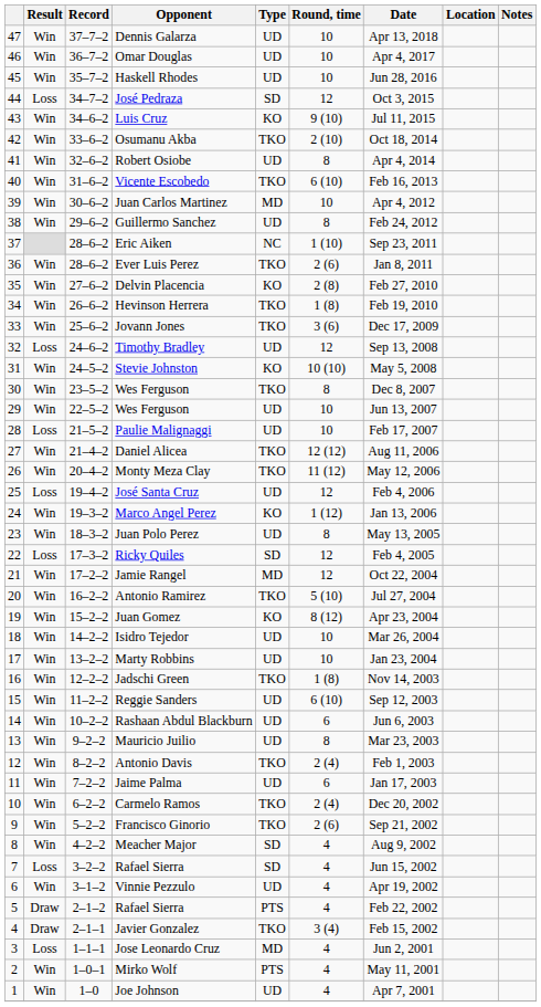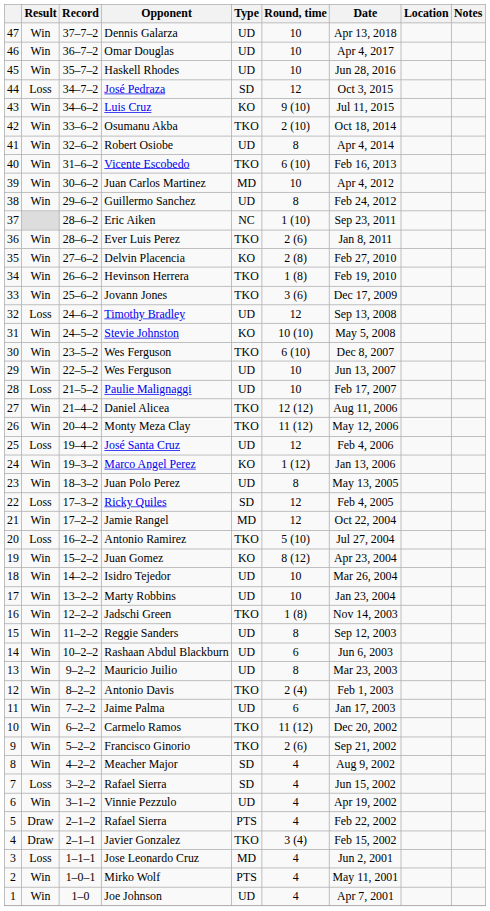 <table class="wikitable" style="text-align:center">
 <tr>
 <th></th>
 <th>Result</th>
 <th>Record</th>
 <th>Opponent</th>
 <th>Type</th>
 <th>Round, time</th>
 <th>Date</th>
 <th>Location</th>
 <th>Notes</th>
 </tr>
 <tr>
 <td>47</td>
 <td>Win</td>
 <td>37–7–2 </td>
 <td style="text-align:left;">Dennis Galarza</td>
 <td>UD</td>
 <td>10</td>
 <td>Apr 13, 2018</td>
 <td style="text-align:left;"></td>
 <td></td>
 </tr>
 <tr>
 <td>46</td>
 <td>Win</td>
 <td>36–7–2 </td>
 <td style="text-align:left;">Omar Douglas</td>
 <td>UD</td>
 <td>10</td>
 <td>Apr 4, 2017</td>
 <td style="text-align:left;"></td>
 <td></td>
 </tr>
 <tr>
 <td>45</td>
 <td>Win</td>
 <td>35–7–2 </td>
 <td style="text-align:left;">Haskell Rhodes</td>
 <td>UD</td>
 <td>10</td>
 <td>Jun 28, 2016</td>
 <td style="text-align:left;"></td>
 <td></td>
 </tr>
 <tr>
 <td>44</td>
 <td>Loss</td>
 <td>34–7–2 </td>
 <td align=left><a href='#'>José Pedraza</a></td>
 <td>SD</td>
 <td>12</td>
 <td>Oct 3, 2015</td>
 <td align=left></td>
 <td align=left></td>
 </tr>
 <tr>
 <td>43</td>
 <td>Win</td>
 <td>34–6–2 </td>
 <td align=left><a href='#'>Luis Cruz</a></td>
 <td>KO</td>
 <td>9 (10)</td>
 <td>Jul 11, 2015</td>
 <td align=left></td>
 <td></td>
 </tr>
 <tr>
 <td>42</td>
 <td>Win</td>
 <td>33–6–2 </td>
 <td align=left>Osumanu Akba</td>
 <td>TKO</td>
 <td>2 (10)</td>
 <td>Oct 18, 2014</td>
 <td align=left></td>
 <td></td>
 </tr>
 <tr>
 <td>41</td>
 <td>Win</td>
 <td>32–6–2 </td>
 <td align=left>Robert Osiobe</td>
 <td>UD</td>
 <td>8</td>
 <td>Apr 4, 2014</td>
 <td align=left></td>
 <td></td>
 </tr>
 <tr>
 <td>40</td>
 <td>Win</td>
 <td>31–6–2 </td>
 <td align=left><a href='#'>Vicente Escobedo</a></td>
 <td>TKO</td>
 <td>6 (10)</td>
 <td>Feb 16, 2013</td>
 <td align=left></td>
 <td></td>
 </tr>
 <tr>
 <td>39</td>
 <td>Win</td>
 <td>30–6–2 </td>
 <td align=left>Juan Carlos Martinez</td>
 <td>MD</td>
 <td>10</td>
 <td>Apr 4, 2012</td>
 <td align=left></td>
 <td></td>
 </tr>
 <tr>
 <td>38</td>
 <td>Win</td>
 <td>29–6–2 </td>
 <td align=left>Guillermo Sanchez</td>
 <td>UD</td>
 <td>8</td>
 <td>Feb 24, 2012</td>
 <td align=left></td>
 <td></td>
 </tr>
 <tr>
 <td>37</td>
 <td style="background:#DDD"></td>
 <td>28–6–2 </td>
 <td align=left>Eric Aiken</td>
 <td>NC</td>
 <td>1 (10)</td>
 <td>Sep 23, 2011</td>
 <td align=left></td>
 <td></td>
 </tr>
 <tr>
 <td>36</td>
 <td>Win</td>
 <td>28–6–2</td>
 <td align=left>Ever Luis Perez</td>
 <td>TKO</td>
 <td>2 (6)</td>
 <td>Jan 8, 2011</td>
 <td align=left></td>
 <td></td>
 </tr>
 <tr>
 <td>35</td>
 <td>Win</td>
 <td>27–6–2</td>
 <td align=left>Delvin Placencia</td>
 <td>KO</td>
 <td>2 (8)</td>
 <td>Feb 27, 2010</td>
 <td align=left></td>
 <td></td>
 </tr>
 <tr>
 <td>34</td>
 <td>Win</td>
 <td>26–6–2</td>
 <td align=left>Hevinson Herrera</td>
 <td>TKO</td>
 <td>1 (8)</td>
 <td>Feb 19, 2010</td>
 <td align=left></td>
 <td></td>
 </tr>
 <tr>
 <td>33</td>
 <td>Win</td>
 <td>25–6–2</td>
 <td align=left>Jovann Jones</td>
 <td>TKO</td>
 <td>3 (6)</td>
 <td>Dec 17, 2009</td>
 <td align=left></td>
 <td></td>
 </tr>
 <tr>
 <td>32</td>
 <td>Loss</td>
 <td>24–6–2</td>
 <td align=left><a href='#'>Timothy Bradley</a></td>
 <td>UD</td>
 <td>12</td>
 <td>Sep 13, 2008</td>
 <td align=left></td>
 <td style="text-align:left;"></td>
 </tr>
 <tr>
 <td>31</td>
 <td>Win</td>
 <td>24–5–2</td>
 <td align=left><a href='#'>Stevie Johnston</a></td>
 <td>KO</td>
 <td>10 (10)</td>
 <td>May 5, 2008</td>
 <td align=left></td>
 <td></td>
 </tr>
 <tr>
 <td>30</td>
 <td>Win</td>
 <td>23–5–2</td>
 <td align=left>Wes Ferguson</td>
 <td>TKO</td>
-<td>8</td>
+<td>6 (10)</td>
 <td>Dec 8, 2007</td>
 <td align=left></td>
 <td></td>
 </tr>
 <tr>
 <td>29</td>
 <td>Win</td>
 <td>22–5–2</td>
 <td align=left>Wes Ferguson</td>
 <td>UD</td>
 <td>10</td>
 <td>Jun 13, 2007</td>
 <td align=left></td>
 <td></td>
 </tr>
 <tr>
 <td>28</td>
 <td>Loss</td>
 <td>21–5–2</td>
 <td align=left><a href='#'>Paulie Malignaggi</a></td>
 <td>UD</td>
 <td>10</td>
 <td>Feb 17, 2007</td>
 <td align=left></td>
 <td></td>
 </tr>
 <tr>
 <td>27</td>
 <td>Win</td>
 <td>21–4–2</td>
 <td align=left>Daniel Alicea</td>
 <td>TKO</td>
 <td>12 (12)</td>
 <td>Aug 11, 2006</td>
 <td align=left></td>
 <td align=left></td>
 </tr>
 <tr>
 <td>26</td>
 <td>Win</td>
 <td>20–4–2</td>
 <td align=left>Monty Meza Clay</td>
 <td>TKO</td>
 <td>11 (12)</td>
 <td>May 12, 2006</td>
 <td align=left></td>
 <td></td>
 </tr>
 <tr>
 <td>25</td>
 <td>Loss</td>
 <td>19–4–2</td>
 <td align=left><a href='#'>José Santa Cruz</a></td>
 <td>UD</td>
 <td>12</td>
 <td>Feb 4, 2006</td>
 <td align=left></td>
 <td></td>
 </tr>
 <tr>
 <td>24</td>
 <td>Win</td>
 <td>19–3–2</td>
 <td align=left><a href='#'>Marco Angel Perez</a></td>
 <td>KO</td>
 <td>1 (12)</td>
 <td>Jan 13, 2006</td>
 <td align=left></td>
 <td></td>
 </tr>
 <tr>
 <td>23</td>
 <td>Win</td>
 <td>18–3–2</td>
 <td align=left>Juan Polo Perez</td>
 <td>UD</td>
 <td>8</td>
 <td>May 13, 2005</td>
 <td align=left></td>
 <td></td>
 </tr>
 <tr>
 <td>22</td>
 <td>Loss</td>
 <td>17–3–2</td>
 <td align=left><a href='#'>Ricky Quiles</a></td>
 <td>SD</td>
 <td>12</td>
 <td>Feb 4, 2005</td>
 <td align=left></td>
 <td></td>
 </tr>
 <tr>
 <td>21</td>
 <td>Win</td>
 <td>17–2–2</td>
 <td align=left>Jamie Rangel</td>
 <td>MD</td>
 <td>12</td>
 <td>Oct 22, 2004</td>
 <td align=left></td>
 <td></td>
 </tr>
 <tr>
 <td>20</td>
-<td>Win</td>
+<td>Loss</td>
 <td>16–2–2</td>
 <td align=left>Antonio Ramirez</td>
 <td>TKO</td>
 <td>5 (10)</td>
 <td>Jul 27, 2004</td>
 <td align=left></td>
 <td></td>
 </tr>
 <tr>
 <td>19</td>
 <td>Win</td>
 <td>15–2–2</td>
 <td align=left>Juan Gomez</td>
 <td>KO</td>
 <td>8 (12)</td>
 <td>Apr 23, 2004</td>
 <td align=left></td>
 <td></td>
 </tr>
 <tr>
 <td>18</td>
 <td>Win</td>
 <td>14–2–2</td>
 <td align=left>Isidro Tejedor</td>
 <td>UD</td>
 <td>10</td>
 <td>Mar 26, 2004</td>
 <td align=left></td>
 <td></td>
 </tr>
 <tr>
 <td>17</td>
 <td>Win</td>
 <td>13–2–2</td>
 <td align=left>Marty Robbins</td>
 <td>UD</td>
 <td>10</td>
 <td>Jan 23, 2004</td>
 <td align=left></td>
 <td></td>
 </tr>
 <tr>
 <td>16</td>
 <td>Win</td>
 <td>12–2–2</td>
 <td align=left>Jadschi Green</td>
 <td>TKO</td>
 <td>1 (8)</td>
 <td>Nov 14, 2003</td>
 <td align=left></td>
 <td></td>
 </tr>
 <tr>
 <td>15</td>
 <td>Win</td>
 <td>11–2–2</td>
 <td align=left>Reggie Sanders</td>
 <td>UD</td>
-<td>6 (10)</td>
+<td>8</td>
 <td>Sep 12, 2003</td>
 <td align=left></td>
 <td></td>
 </tr>
 <tr>
 <td>14</td>
 <td>Win</td>
 <td>10–2–2</td>
 <td align=left>Rashaan Abdul Blackburn</td>
 <td>UD</td>
 <td>6</td>
 <td>Jun 6, 2003</td>
 <td align=left></td>
 <td></td>
 </tr>
 <tr>
 <td>13</td>
 <td>Win</td>
 <td>9–2–2</td>
 <td align=left>Mauricio Juilio</td>
 <td>UD</td>
 <td>8</td>
 <td>Mar 23, 2003</td>
 <td align=left></td>
 <td></td>
 </tr>
 <tr>
 <td>12</td>
 <td>Win</td>
 <td>8–2–2</td>
 <td align=left>Antonio Davis</td>
 <td>TKO</td>
 <td>2 (4)</td>
 <td>Feb 1, 2003</td>
 <td align=left></td>
 <td></td>
 </tr>
 <tr>
 <td>11</td>
 <td>Win</td>
 <td>7–2–2</td>
 <td align=left>Jaime Palma</td>
 <td>UD</td>
 <td>6</td>
 <td>Jan 17, 2003</td>
 <td align=left></td>
 <td></td>
 </tr>
 <tr>
 <td>10</td>
 <td>Win</td>
 <td>6–2–2</td>
 <td align=left>Carmelo Ramos</td>
 <td>TKO</td>
-<td>2 (4)</td>
+<td>11 (12)</td>
 <td>Dec 20, 2002</td>
 <td align=left></td>
 <td></td>
 </tr>
 <tr>
 <td>9</td>
 <td>Win</td>
 <td>5–2–2</td>
 <td align=left>Francisco Ginorio</td>
 <td>TKO</td>
 <td>2 (6)</td>
 <td>Sep 21, 2002</td>
 <td align=left></td>
 <td></td>
 </tr>
 <tr>
 <td>8</td>
 <td>Win</td>
 <td>4–2–2</td>
 <td align=left>Meacher Major</td>
 <td>SD</td>
 <td>4</td>
 <td>Aug 9, 2002</td>
 <td align=left></td>
 <td></td>
 </tr>
 <tr>
 <td>7</td>
 <td>Loss</td>
 <td>3–2–2</td>
 <td align=left>Rafael Sierra</td>
 <td>SD</td>
 <td>4</td>
 <td>Jun 15, 2002</td>
 <td align=left></td>
 <td></td>
 </tr>
 <tr>
 <td>6</td>
 <td>Win</td>
 <td>3–1–2</td>
 <td align=left>Vinnie Pezzulo</td>
 <td>UD</td>
 <td>4</td>
 <td>Apr 19, 2002</td>
 <td align=left></td>
 <td></td>
 </tr>
 <tr>
 <td>5</td>
 <td>Draw</td>
 <td>2–1–2</td>
 <td align=left>Rafael Sierra</td>
 <td>PTS</td>
 <td>4</td>
 <td>Feb 22, 2002</td>
 <td align=left></td>
 <td></td>
 </tr>
 <tr>
 <td>4</td>
 <td>Draw</td>
 <td>2–1–1</td>
 <td align=left>Javier Gonzalez</td>
 <td>TKO</td>
 <td>3 (4)</td>
 <td>Feb 15, 2002</td>
 <td align=left></td>
 <td></td>
 </tr>
 <tr>
 <td>3</td>
 <td>Loss</td>
 <td>1–1–1</td>
 <td align=left>Jose Leonardo Cruz</td>
 <td>MD</td>
 <td>4</td>
 <td>Jun 2, 2001</td>
 <td align=left></td>
 <td></td>
 </tr>
 <tr>
 <td>2</td>
 <td>Win</td>
 <td>1–0–1</td>
 <td align=left>Mirko Wolf</td>
 <td>PTS</td>
 <td>4</td>
 <td>May 11, 2001</td>
 <td align=left></td>
 <td></td>
 </tr>
 <tr>
 <td>1</td>
 <td>Win</td>
 <td>1–0</td>
 <td align=left>Joe Johnson</td>
 <td>UD</td>
 <td>4</td>
 <td>Apr 7, 2001</td>
 <td align=left></td>
 <td></td>
 </tr>
 <tr>
 </tr>
 </table>
